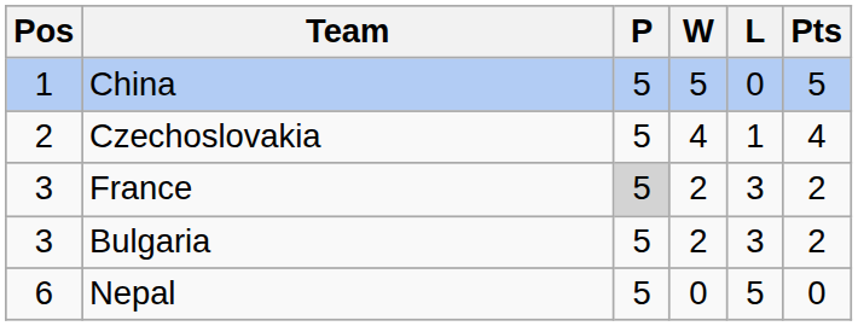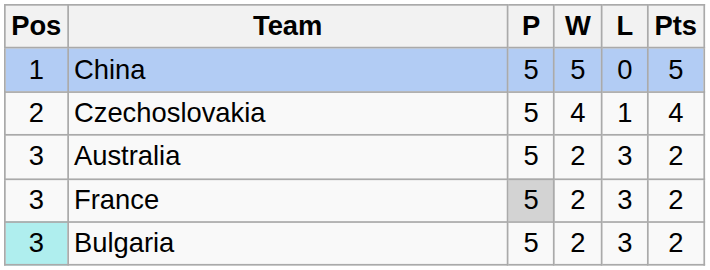 <table class="wikitable" style="font-size: 100%">
 <tr>
 <th width=15>Pos</th>
 <th width=250>Team</th>
 <th width=20>P</th>
 <th width=20>W</th>
 <th width=20>L</th>
 <th width=20>Pts</th>
 </tr>
 <tr align=center style="background: #b2ccf4;">
 <td>1</td>
 <td align="left"> China</td>
 <td>5</td>
 <td>5</td>
 <td>0</td>
 <td>5</td>
 </tr>
 <tr align=center>
 <td>2</td>
 <td align="left"> Czechoslovakia</td>
 <td>5</td>
 <td>4</td>
 <td>1</td>
 <td>4</td>
 </tr>
 <tr align=center>
 <td>3</td>
+<td align="left"> Australia</td>
+<td>5</td>
+<td>2</td>
+<td>3</td>
+<td>2</td>
+</tr>
+<tr align=center>
+<td>3</td>
 <td align="left"> France</td>
 <td style="background: lightgrey;">5</td>
 <td>2</td>
 <td>3</td>
 <td>2</td>
 </tr>
 <tr align=center>
-<td>3</td>
+<td style="background: paleturquoise;">3</td>
 <td align="left"> Bulgaria</td>
 <td>5</td>
 <td>2</td>
 <td>3</td>
 <td>2</td>
 </tr>
-<tr align=center>
-<td>6</td>
-<td align="left"> Nepal</td>
-<td>5</td>
-<td>0</td>
-<td>5</td>
-<td>0</td>
-</tr>
 </table>
